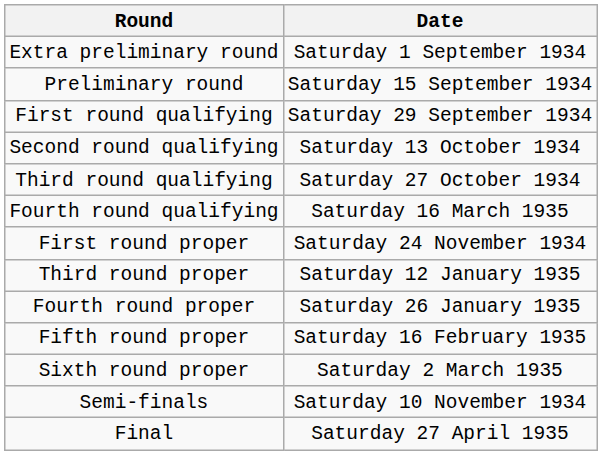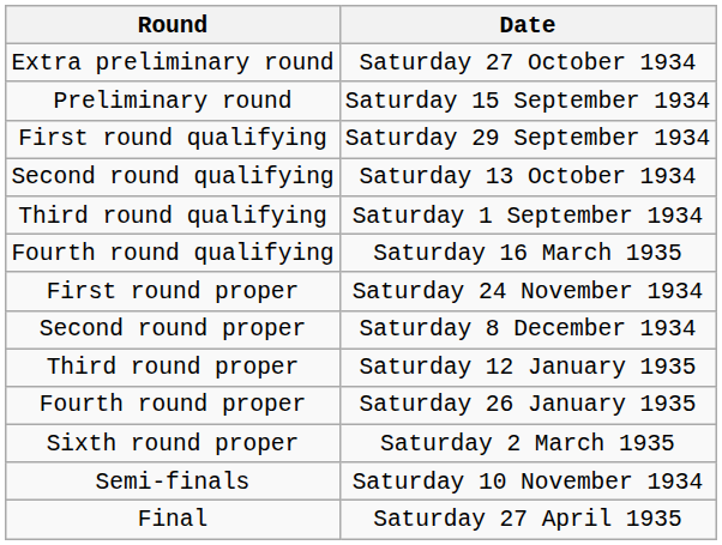 <table class="wikitable" style="text-align: center">
 <tr>
 <th>Round</th>
 <th>Date</th>
 </tr>
 <tr>
 <td>Extra preliminary round</td>
-<td>Saturday 1 September 1934</td>
+<td>Saturday 27 October 1934</td>
 </tr>
 <tr>
 <td>Preliminary round</td>
 <td>Saturday 15 September 1934</td>
 </tr>
 <tr>
 <td>First round qualifying</td>
 <td>Saturday 29 September 1934</td>
 </tr>
 <tr>
 <td>Second round qualifying</td>
 <td>Saturday 13 October 1934</td>
 </tr>
 <tr>
 <td>Third round qualifying</td>
-<td>Saturday 27 October 1934</td>
+<td>Saturday 1 September 1934</td>
 </tr>
 <tr>
 <td>Fourth round qualifying</td>
 <td>Saturday 16 March 1935</td>
 </tr>
 <tr>
 <td>First round proper</td>
 <td>Saturday 24 November 1934</td>
 </tr>
 <tr>
+<td>Second round proper</td>
+<td>Saturday 8 December 1934</td>
+</tr>
+<tr>
 <td>Third round proper</td>
 <td>Saturday 12 January 1935</td>
 </tr>
 <tr>
 <td>Fourth round proper</td>
 <td>Saturday 26 January 1935</td>
-</tr>
-<tr>
-<td>Fifth round proper</td>
-<td>Saturday 16 February 1935</td>
 </tr>
 <tr>
 <td>Sixth round proper</td>
 <td>Saturday 2 March 1935</td>
 </tr>
 <tr>
 <td>Semi-finals</td>
 <td>Saturday 10 November 1934</td>
 </tr>
 <tr>
 <td>Final</td>
 <td>Saturday 27 April 1935</td>
 </tr>
 </table>
